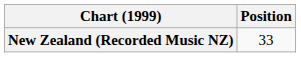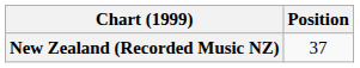 <table class="wikitable plainrowheaders" style="text-align:center">
 <tr>
 <th>Chart (1999)</th>
 <th>Position</th>
 </tr>
 <tr>
 <th scope="row">New Zealand (Recorded Music NZ)</th>
-<td>33</td>
+<td>37</td>
 </tr>
 </table>
